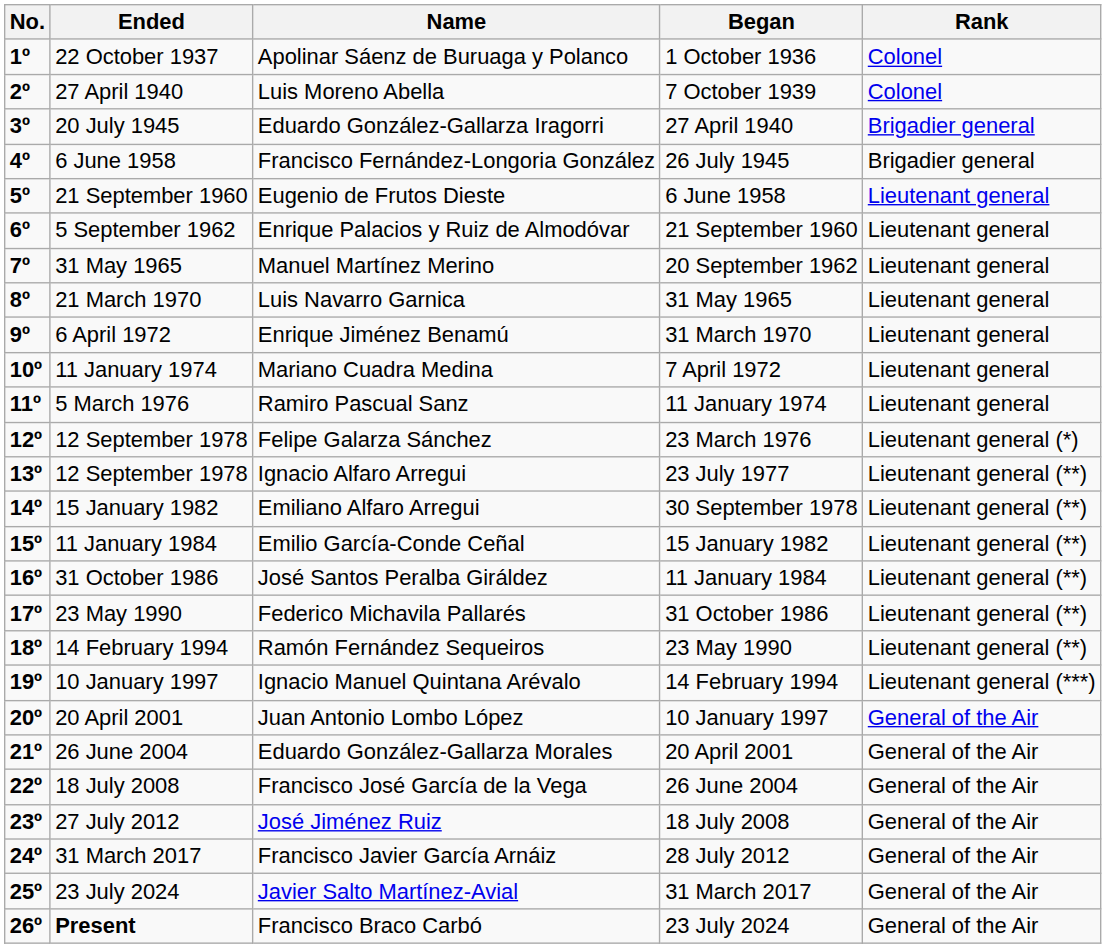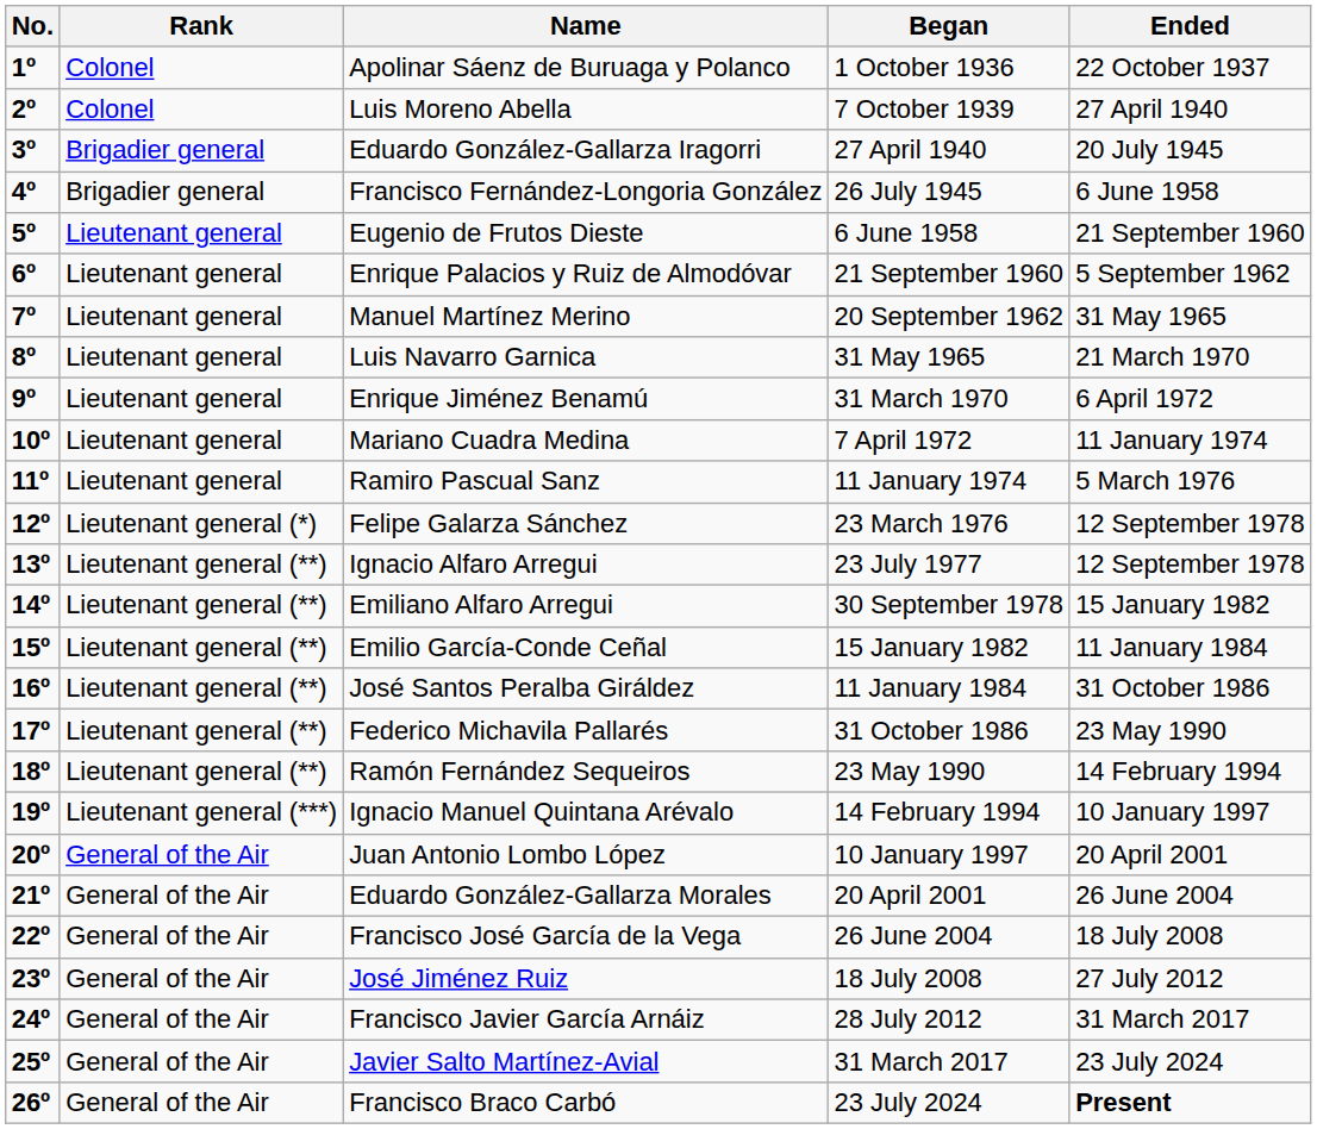 <table class="wikitable">
 <tr>
 <th>No.</th>
-<th>Ended</th>
+<th>Rank</th>
 <th>Name</th>
 <th>Began</th>
-<th>Rank</th>
+<th>Ended</th>
 </tr>
 <tr>
 <td><strong>1º</strong></td>
-<td>22 October 1937</td>
+<td><a href='#'>Colonel</a></td>
 <td>Apolinar Sáenz de Buruaga y Polanco</td>
 <td>1 October 1936</td>
-<td><a href='#'>Colonel</a></td>
+<td>22 October 1937</td>
 </tr>
 <tr>
 <td><strong>2º</strong></td>
-<td>27 April 1940</td>
+<td><a href='#'>Colonel</a></td>
 <td>Luis Moreno Abella</td>
 <td>7 October 1939</td>
-<td><a href='#'>Colonel</a></td>
+<td>27 April 1940</td>
 </tr>
 <tr>
 <td><strong>3º</strong></td>
-<td>20 July 1945</td>
+<td><a href='#'>Brigadier general</a></td>
 <td>Eduardo González-Gallarza Iragorri</td>
 <td>27 April 1940</td>
-<td><a href='#'>Brigadier general</a></td>
+<td>20 July 1945</td>
 </tr>
 <tr>
 <td><strong>4º</strong></td>
-<td>6 June 1958</td>
+<td>Brigadier general</td>
 <td>Francisco Fernández-Longoria González</td>
 <td>26 July 1945</td>
-<td>Brigadier general</td>
+<td>6 June 1958</td>
 </tr>
 <tr>
 <td><strong>5º</strong></td>
-<td>21 September 1960</td>
+<td><a href='#'>Lieutenant general</a></td>
 <td>Eugenio de Frutos Dieste</td>
 <td>6 June 1958</td>
-<td><a href='#'>Lieutenant general</a></td>
+<td>21 September 1960</td>
 </tr>
 <tr>
 <td><strong>6º</strong></td>
-<td>5 September 1962</td>
+<td>Lieutenant general</td>
 <td>Enrique Palacios y Ruiz de Almodóvar</td>
 <td>21 September 1960</td>
-<td>Lieutenant general</td>
+<td>5 September 1962</td>
 </tr>
 <tr>
 <td><strong>7º</strong></td>
-<td>31 May 1965</td>
+<td>Lieutenant general</td>
 <td>Manuel Martínez Merino</td>
 <td>20 September 1962</td>
-<td>Lieutenant general</td>
+<td>31 May 1965</td>
 </tr>
 <tr>
 <td><strong>8º</strong></td>
-<td>21 March 1970</td>
+<td>Lieutenant general</td>
 <td>Luis Navarro Garnica</td>
 <td>31 May 1965</td>
-<td>Lieutenant general</td>
+<td>21 March 1970</td>
 </tr>
 <tr>
 <td><strong>9º</strong></td>
-<td>6 April 1972</td>
+<td>Lieutenant general</td>
 <td>Enrique Jiménez Benamú</td>
 <td>31 March 1970</td>
-<td>Lieutenant general</td>
+<td>6 April 1972</td>
 </tr>
 <tr>
 <td><strong>10º</strong></td>
-<td>11 January 1974</td>
+<td>Lieutenant general</td>
 <td>Mariano Cuadra Medina</td>
 <td>7 April 1972</td>
-<td>Lieutenant general</td>
+<td>11 January 1974</td>
 </tr>
 <tr>
 <td><strong>11º</strong></td>
-<td>5 March 1976</td>
+<td>Lieutenant general</td>
 <td>Ramiro Pascual Sanz</td>
 <td>11 January 1974</td>
-<td>Lieutenant general</td>
+<td>5 March 1976</td>
 </tr>
 <tr>
 <td><strong>12º</strong></td>
-<td>12 September 1978</td>
+<td>Lieutenant general (*)</td>
 <td>Felipe Galarza Sánchez</td>
 <td>23 March 1976</td>
-<td>Lieutenant general (*)</td>
+<td>12 September 1978</td>
 </tr>
 <tr>
 <td><strong>13º</strong></td>
-<td>12 September 1978</td>
+<td>Lieutenant general (**)</td>
 <td>Ignacio Alfaro Arregui</td>
 <td>23 July 1977</td>
-<td>Lieutenant general (**)</td>
+<td>12 September 1978</td>
 </tr>
 <tr>
 <td><strong>14º</strong></td>
-<td>15 January 1982</td>
+<td>Lieutenant general (**)</td>
 <td>Emiliano Alfaro Arregui</td>
 <td>30 September 1978</td>
-<td>Lieutenant general (**)</td>
+<td>15 January 1982</td>
 </tr>
 <tr>
 <td><strong>15º</strong></td>
-<td>11 January 1984</td>
+<td>Lieutenant general (**)</td>
 <td>Emilio García-Conde Ceñal</td>
 <td>15 January 1982</td>
-<td>Lieutenant general (**)</td>
+<td>11 January 1984</td>
 </tr>
 <tr>
 <td><strong>16º</strong></td>
-<td>31 October 1986</td>
+<td>Lieutenant general (**)</td>
 <td>José Santos Peralba Giráldez</td>
 <td>11 January 1984</td>
-<td>Lieutenant general (**)</td>
+<td>31 October 1986</td>
 </tr>
 <tr>
 <td><strong>17º</strong></td>
-<td>23 May 1990</td>
+<td>Lieutenant general (**)</td>
 <td>Federico Michavila Pallarés</td>
 <td>31 October 1986</td>
-<td>Lieutenant general (**)</td>
+<td>23 May 1990</td>
 </tr>
 <tr>
 <td><strong>18º</strong></td>
-<td>14 February 1994</td>
+<td>Lieutenant general (**)</td>
 <td>Ramón Fernández Sequeiros</td>
 <td>23 May 1990</td>
-<td>Lieutenant general (**)</td>
+<td>14 February 1994</td>
 </tr>
 <tr>
 <td><strong>19º</strong></td>
-<td>10 January 1997</td>
+<td>Lieutenant general (***)</td>
 <td>Ignacio Manuel Quintana Arévalo</td>
 <td>14 February 1994</td>
-<td>Lieutenant general (***)</td>
+<td>10 January 1997</td>
 </tr>
 <tr>
 <td><strong>20º</strong></td>
-<td>20 April 2001</td>
+<td><a href='#'>General of the Air</a></td>
 <td>Juan Antonio Lombo López</td>
 <td>10 January 1997</td>
-<td><a href='#'>General of the Air</a></td>
+<td>20 April 2001</td>
 </tr>
 <tr>
 <td><strong>21º</strong></td>
-<td>26 June 2004</td>
+<td>General of the Air</td>
 <td>Eduardo González-Gallarza Morales</td>
 <td>20 April 2001</td>
-<td>General of the Air</td>
+<td>26 June 2004</td>
 </tr>
 <tr>
 <td><strong>22º</strong></td>
-<td>18 July 2008</td>
+<td>General of the Air</td>
 <td>Francisco José García de la Vega</td>
 <td>26 June 2004</td>
-<td>General of the Air</td>
+<td>18 July 2008</td>
 </tr>
 <tr>
 <td><strong>23º</strong></td>
-<td>27 July 2012</td>
+<td>General of the Air</td>
 <td><a href='#'>José Jiménez Ruiz</a></td>
 <td>18 July 2008</td>
-<td>General of the Air</td>
+<td>27 July 2012</td>
 </tr>
 <tr>
 <td><strong>24º</strong></td>
-<td>31 March 2017</td>
+<td>General of the Air</td>
 <td>Francisco Javier García Arnáiz</td>
 <td>28 July 2012</td>
-<td>General of the Air</td>
+<td>31 March 2017</td>
 </tr>
 <tr>
 <td><strong>25º</strong></td>
-<td>23 July 2024</td>
+<td>General of the Air</td>
 <td><a href='#'>Javier Salto Martínez-Avial</a></td>
 <td>31 March 2017</td>
-<td>General of the Air</td>
+<td>23 July 2024</td>
 </tr>
 <tr>
 <td><strong>26º</strong></td>
-<td><strong>Present</strong></td>
+<td>General of the Air</td>
 <td>Francisco Braco Carbó</td>
 <td>23 July 2024</td>
-<td>General of the Air</td>
+<td><strong>Present</strong></td>
 </tr>
 </table>
